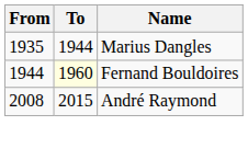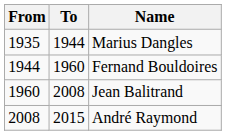 <table class="wikitable">
 <tr>
 <th>From</th>
 <th>To</th>
 <th>Name</th>
 </tr>
 <tr>
 <td>1935</td>
 <td>1944</td>
 <td>Marius Dangles</td>
 </tr>
 <tr>
 <td>1944</td>
-<td style="background: lightyellow;">1960</td>
+<td>1960</td>
 <td>Fernand Bouldoires</td>
+</tr>
+<tr>
+<td>1960</td>
+<td>2008</td>
+<td>Jean Balitrand</td>
 </tr>
 <tr>
 <td>2008</td>
 <td>2015</td>
 <td>André Raymond</td>
 </tr>
 </table>
